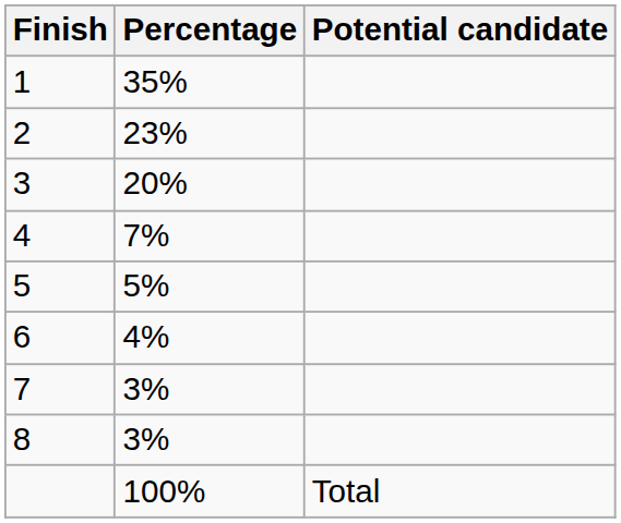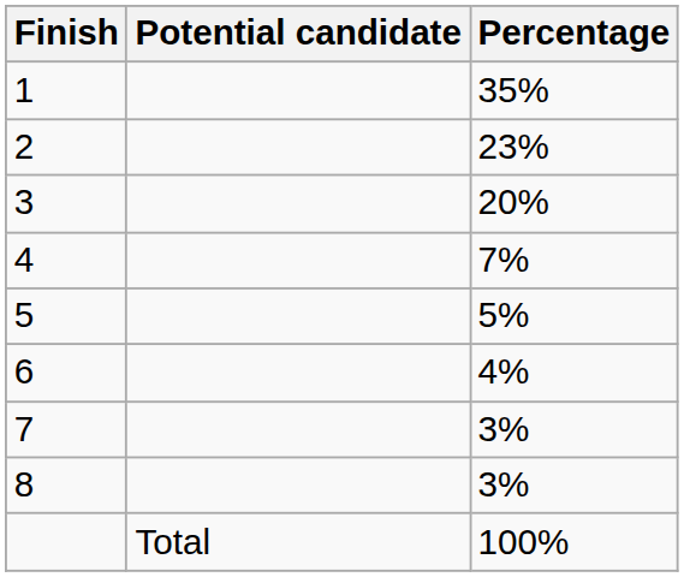 <table class="wikitable sortable">
 <tr>
 <th>Finish</th>
+<th>Potential candidate</th>
 <th>Percentage</th>
-<th>Potential candidate</th>
 </tr>
 <tr>
 <td>1</td>
+<td></td>
 <td>35%</td>
-<td></td>
 </tr>
 <tr>
 <td>2</td>
+<td></td>
 <td>23%</td>
-<td></td>
 </tr>
 <tr>
 <td>3</td>
+<td></td>
 <td>20%</td>
-<td></td>
 </tr>
 <tr>
 <td>4</td>
+<td></td>
 <td>7%</td>
-<td></td>
 </tr>
 <tr>
 <td>5</td>
+<td></td>
 <td>5%</td>
-<td></td>
 </tr>
 <tr>
 <td>6</td>
+<td></td>
 <td>4%</td>
-<td></td>
 </tr>
 <tr>
 <td>7</td>
+<td></td>
 <td>3%</td>
-<td></td>
 </tr>
 <tr>
 <td>8</td>
+<td></td>
 <td>3%</td>
-<td></td>
 </tr>
 <tr>
 <td></td>
+<td>Total</td>
 <td>100%</td>
-<td>Total</td>
 </tr>
 </table>
